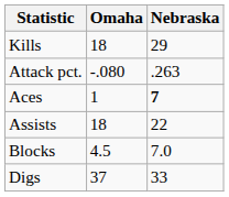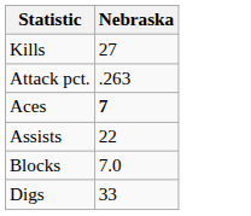 <table class=wikitable>
 <tr>
 <th>Statistic</th>
-<th>Omaha</th>
 <th>Nebraska</th>
 </tr>
 <tr>
 <td>Kills</td>
-<td>18</td>
-<td>29</td>
+<td>27</td>
 </tr>
 <tr>
 <td>Attack pct.</td>
-<td>-.080</td>
 <td>.263</td>
 </tr>
 <tr>
 <td>Aces</td>
-<td>1</td>
 <td><strong>7</strong></td>
 </tr>
 <tr>
 <td>Assists</td>
-<td>18</td>
 <td>22</td>
 </tr>
 <tr>
 <td>Blocks</td>
-<td>4.5</td>
 <td>7.0</td>
 </tr>
 <tr>
 <td>Digs</td>
-<td>37</td>
 <td>33</td>
 </tr>
 </table>
